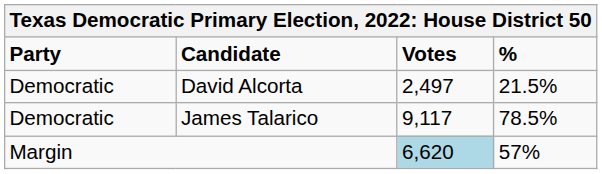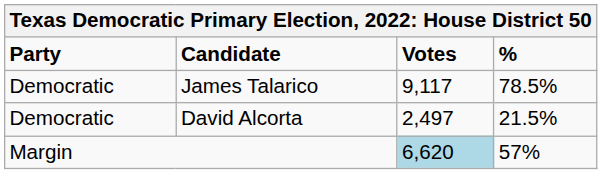 <table class="wikitable">
 <tr>
 <th colspan="4">Texas Democratic Primary Election, 2022: House District 50</th>
 </tr>
 <tr>
 <td><strong>Party</strong></td>
 <td><strong>Candidate</strong></td>
 <td><strong>Votes</strong></td>
 <td><strong>%</strong></td>
 </tr>
 <tr>
 <td>Democratic</td>
+<td>James Talarico</td>
+<td>9,117</td>
+<td>78.5%</td>
+</tr>
+<tr>
+<td>Democratic</td>
 <td>David Alcorta</td>
 <td>2,497</td>
 <td>21.5%</td>
-</tr>
-<tr>
-<td>Democratic</td>
-<td>James Talarico</td>
-<td>9,117</td>
-<td>78.5%</td>
 </tr>
 <tr>
 <td colspan="2">Margin</td>
 <td style="background: lightblue;">6,620</td>
 <td>57%</td>
 </tr>
 </table>
